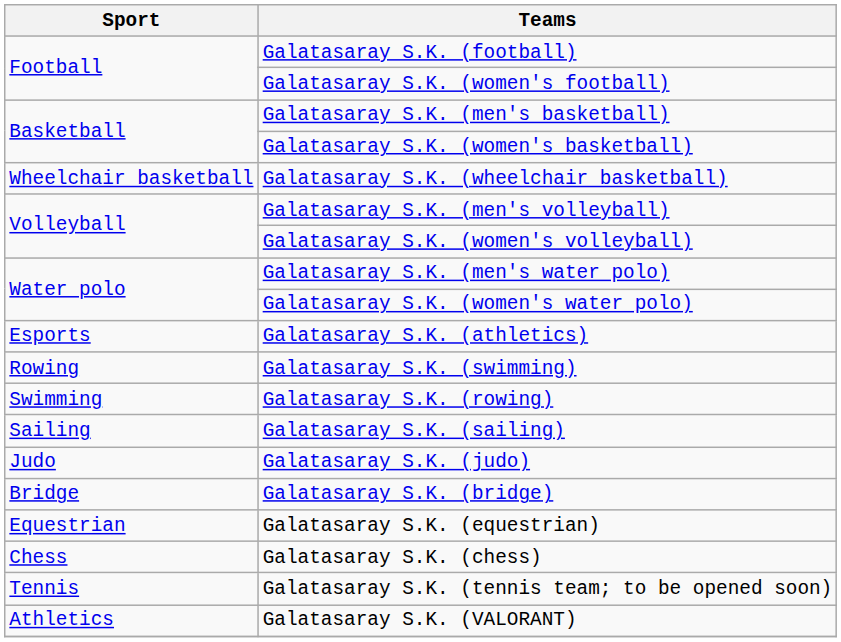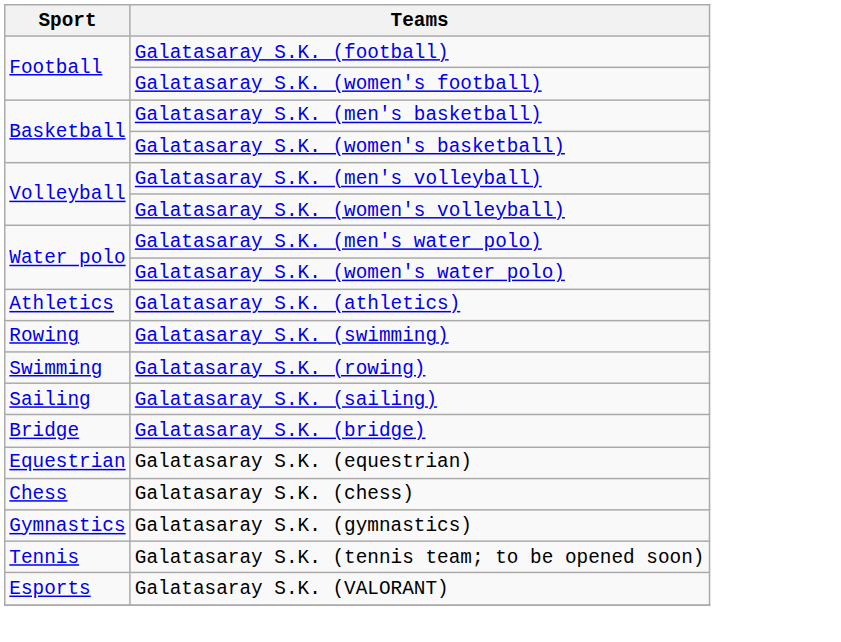 <table class="wikitable">
 <tr>
 <th>Sport</th>
 <th>Teams</th>
 </tr>
 <tr>
 <td rowspan=2><a href='#'>Football</a></td>
 <td><a href='#'>Galatasaray S.K. (football)</a></td>
 </tr>
 <tr>
 <td><a href='#'>Galatasaray S.K. (women's football)</a></td>
 </tr>
 <tr>
 <td rowspan=2><a href='#'>Basketball</a></td>
 <td><a href='#'>Galatasaray S.K. (men's basketball)</a></td>
 </tr>
 <tr>
 <td><a href='#'>Galatasaray S.K. (women's basketball)</a></td>
 </tr>
 <tr>
-<td><a href='#'>Wheelchair basketball</a></td>
-<td><a href='#'>Galatasaray S.K. (wheelchair basketball)</a></td>
-</tr>
-<tr>
 <td rowspan=2><a href='#'>Volleyball</a></td>
 <td><a href='#'>Galatasaray S.K. (men's volleyball)</a></td>
 </tr>
 <tr>
 <td><a href='#'>Galatasaray S.K. (women's volleyball)</a></td>
 </tr>
 <tr>
 <td rowspan=2><a href='#'>Water polo</a></td>
 <td><a href='#'>Galatasaray S.K. (men's water polo)</a></td>
 </tr>
 <tr>
 <td><a href='#'>Galatasaray S.K. (women's water polo)</a></td>
 </tr>
 <tr>
-<td><a href='#'>Esports</a></td>
+<td><a href='#'>Athletics</a></td>
 <td><a href='#'>Galatasaray S.K. (athletics)</a></td>
 </tr>
 <tr>
 <td><a href='#'>Rowing</a></td>
 <td><a href='#'>Galatasaray S.K. (swimming)</a></td>
 </tr>
 <tr>
 <td><a href='#'>Swimming</a></td>
 <td><a href='#'>Galatasaray S.K. (rowing)</a></td>
 </tr>
 <tr>
 <td><a href='#'>Sailing</a></td>
 <td><a href='#'>Galatasaray S.K. (sailing)</a></td>
 </tr>
 <tr>
-<td><a href='#'>Judo</a></td>
-<td><a href='#'>Galatasaray S.K. (judo)</a></td>
-</tr>
-<tr>
 <td><a href='#'>Bridge</a></td>
 <td><a href='#'>Galatasaray S.K. (bridge)</a></td>
 </tr>
 <tr>
 <td><a href='#'>Equestrian</a></td>
 <td>Galatasaray S.K. (equestrian)</td>
 </tr>
 <tr>
 <td><a href='#'>Chess</a></td>
 <td>Galatasaray S.K. (chess)</td>
 </tr>
 <tr>
+<td><a href='#'>Gymnastics</a></td>
+<td>Galatasaray S.K. (gymnastics)</td>
+</tr>
+<tr>
 <td><a href='#'>Tennis</a></td>
 <td>Galatasaray S.K. (tennis team; to be opened soon)</td>
 </tr>
 <tr>
-<td><a href='#'>Athletics</a></td>
+<td><a href='#'>Esports</a></td>
 <td>Galatasaray S.K. (VALORANT)</td>
 </tr>
 <tr>
 </tr>
 </table>
